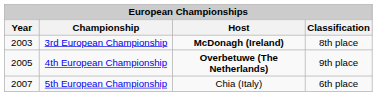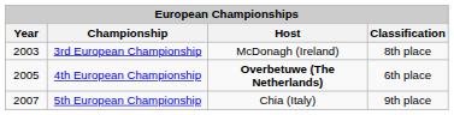 <table class="wikitable" style=font-size:90% width=550>
 <tr align=center style="background:#cccccc;">
 <td colspan=4><strong>European Championships</strong></td>
 </tr>
 <tr align=center style="background:#eeeeee;">
 <th width=10%>Year</th>
 <th width=40%>Championship</th>
 <th width=40%>Host</th>
 <th width=10%>Classification</th>
 </tr>
 <tr align=center>
 <td>2003</td>
 <td><a href='#'>3rd European Championship</a></td>
-<td><strong>McDonagh (Ireland)</strong></td>
+<td>McDonagh (Ireland)</td>
 <td>8th place</td>
 </tr>
 <tr align=center>
 <td>2005</td>
 <td><a href='#'>4th European Championship</a></td>
 <td><strong>Overbetuwe (The Netherlands)</strong></td>
-<td>9th place</td>
+<td>6th place</td>
 </tr>
 <tr align=center>
 <td>2007</td>
 <td><a href='#'>5th European Championship</a></td>
 <td>Chia (Italy)</td>
-<td>6th place</td>
+<td>9th place</td>
 </tr>
 </table>
